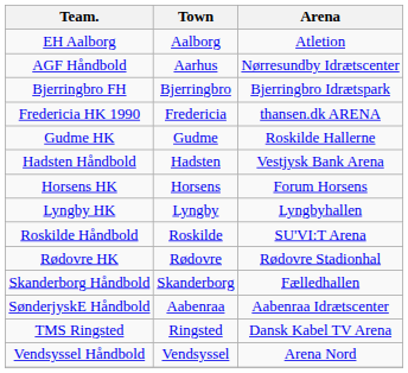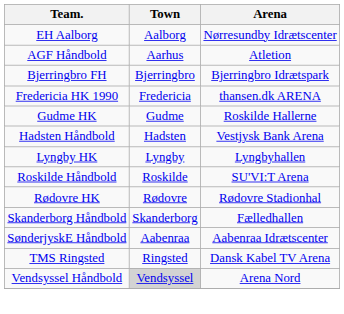 <table class="wikitable" style="text-align: center;">
 <tr>
 <th valign=center>Team.</th>
 <th>Town</th>
 <th>Arena</th>
 </tr>
 <tr>
 <td><a href='#'>EH Aalborg</a></td>
 <td><a href='#'>Aalborg</a></td>
-<td><a href='#'>Atletion</a></td>
+<td><a href='#'>Nørresundby Idrætscenter</a></td>
 </tr>
 <tr>
 <td><a href='#'>AGF Håndbold</a></td>
 <td><a href='#'>Aarhus</a></td>
-<td><a href='#'>Nørresundby Idrætscenter</a></td>
+<td><a href='#'>Atletion</a></td>
 </tr>
 <tr>
 <td><a href='#'>Bjerringbro FH</a></td>
 <td><a href='#'>Bjerringbro</a></td>
 <td><a href='#'>Bjerringbro Idrætspark</a></td>
 </tr>
 <tr>
 <td><a href='#'>Fredericia HK 1990</a></td>
 <td><a href='#'>Fredericia</a></td>
 <td><a href='#'>thansen.dk ARENA</a></td>
 </tr>
 <tr>
 <td><a href='#'>Gudme HK</a></td>
 <td><a href='#'>Gudme</a></td>
 <td><a href='#'>Roskilde Hallerne</a></td>
 </tr>
 <tr>
 <td><a href='#'>Hadsten Håndbold</a></td>
 <td><a href='#'>Hadsten</a></td>
 <td><a href='#'>Vestjysk Bank Arena</a></td>
-</tr>
-<tr>
-<td><a href='#'>Horsens HK</a></td>
-<td><a href='#'>Horsens</a></td>
-<td><a href='#'>Forum Horsens</a></td>
 </tr>
 <tr>
 <td><a href='#'>Lyngby HK</a></td>
 <td><a href='#'>Lyngby</a></td>
 <td><a href='#'>Lyngbyhallen</a></td>
 </tr>
 <tr>
 <td><a href='#'>Roskilde Håndbold</a></td>
 <td><a href='#'>Roskilde</a></td>
 <td><a href='#'>SU'VI:T Arena</a></td>
 </tr>
 <tr>
 <td><a href='#'>Rødovre HK</a></td>
 <td><a href='#'>Rødovre</a></td>
 <td><a href='#'>Rødovre Stadionhal</a></td>
 </tr>
 <tr>
 <td><a href='#'>Skanderborg Håndbold</a></td>
 <td><a href='#'>Skanderborg</a></td>
 <td><a href='#'>Fælledhallen</a></td>
 </tr>
 <tr>
 <td><a href='#'>SønderjyskE Håndbold</a></td>
 <td><a href='#'>Aabenraa</a></td>
 <td><a href='#'>Aabenraa Idrætscenter</a></td>
 </tr>
 <tr>
 <td><a href='#'>TMS Ringsted</a></td>
 <td><a href='#'>Ringsted</a></td>
 <td><a href='#'>Dansk Kabel TV Arena</a></td>
 </tr>
 <tr>
 <td><a href='#'>Vendsyssel Håndbold</a></td>
-<td><a href='#'>Vendsyssel</a></td>
+<td style="background: lightgrey;"><a href='#'>Vendsyssel</a></td>
 <td><a href='#'>Arena Nord</a></td>
 </tr>
 <tr>
 </tr>
 </table>
